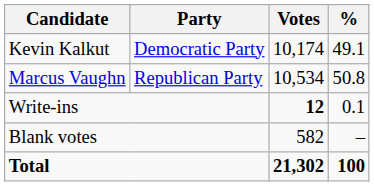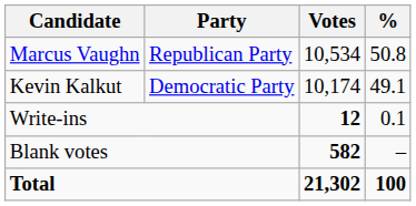 <table class=wikitable style=text-align:right>
 <tr>
 <th>Candidate</th>
 <th>Party</th>
 <th>Votes</th>
 <th>%</th>
 </tr>
 <tr>
+<td align=left><a href='#'>Marcus Vaughn</a></td>
+<td align=left><a href='#'>Republican Party</a></td>
+<td>10,534</td>
+<td>50.8</td>
+</tr>
+<tr>
 <td align=left>Kevin Kalkut</td>
 <td align=left><a href='#'>Democratic Party</a></td>
 <td>10,174</td>
 <td>49.1</td>
-</tr>
-<tr>
-<td align=left><a href='#'>Marcus Vaughn</a></td>
-<td align=left><a href='#'>Republican Party</a></td>
-<td>10,534</td>
-<td>50.8</td>
 </tr>
 <tr>
 <td align=left colspan=2>Write-ins</td>
 <td><strong>12</strong></td>
 <td>0.1</td>
 </tr>
 <tr>
 <td align=left colspan=2>Blank votes</td>
-<td>582</td>
+<td><strong>582</strong></td>
 <td>–</td>
 </tr>
 <tr>
 <td align=left colspan=2><strong>Total</strong></td>
 <td><strong>21,302</strong></td>
 <td><strong>100</strong></td>
 </tr>
 </table>
